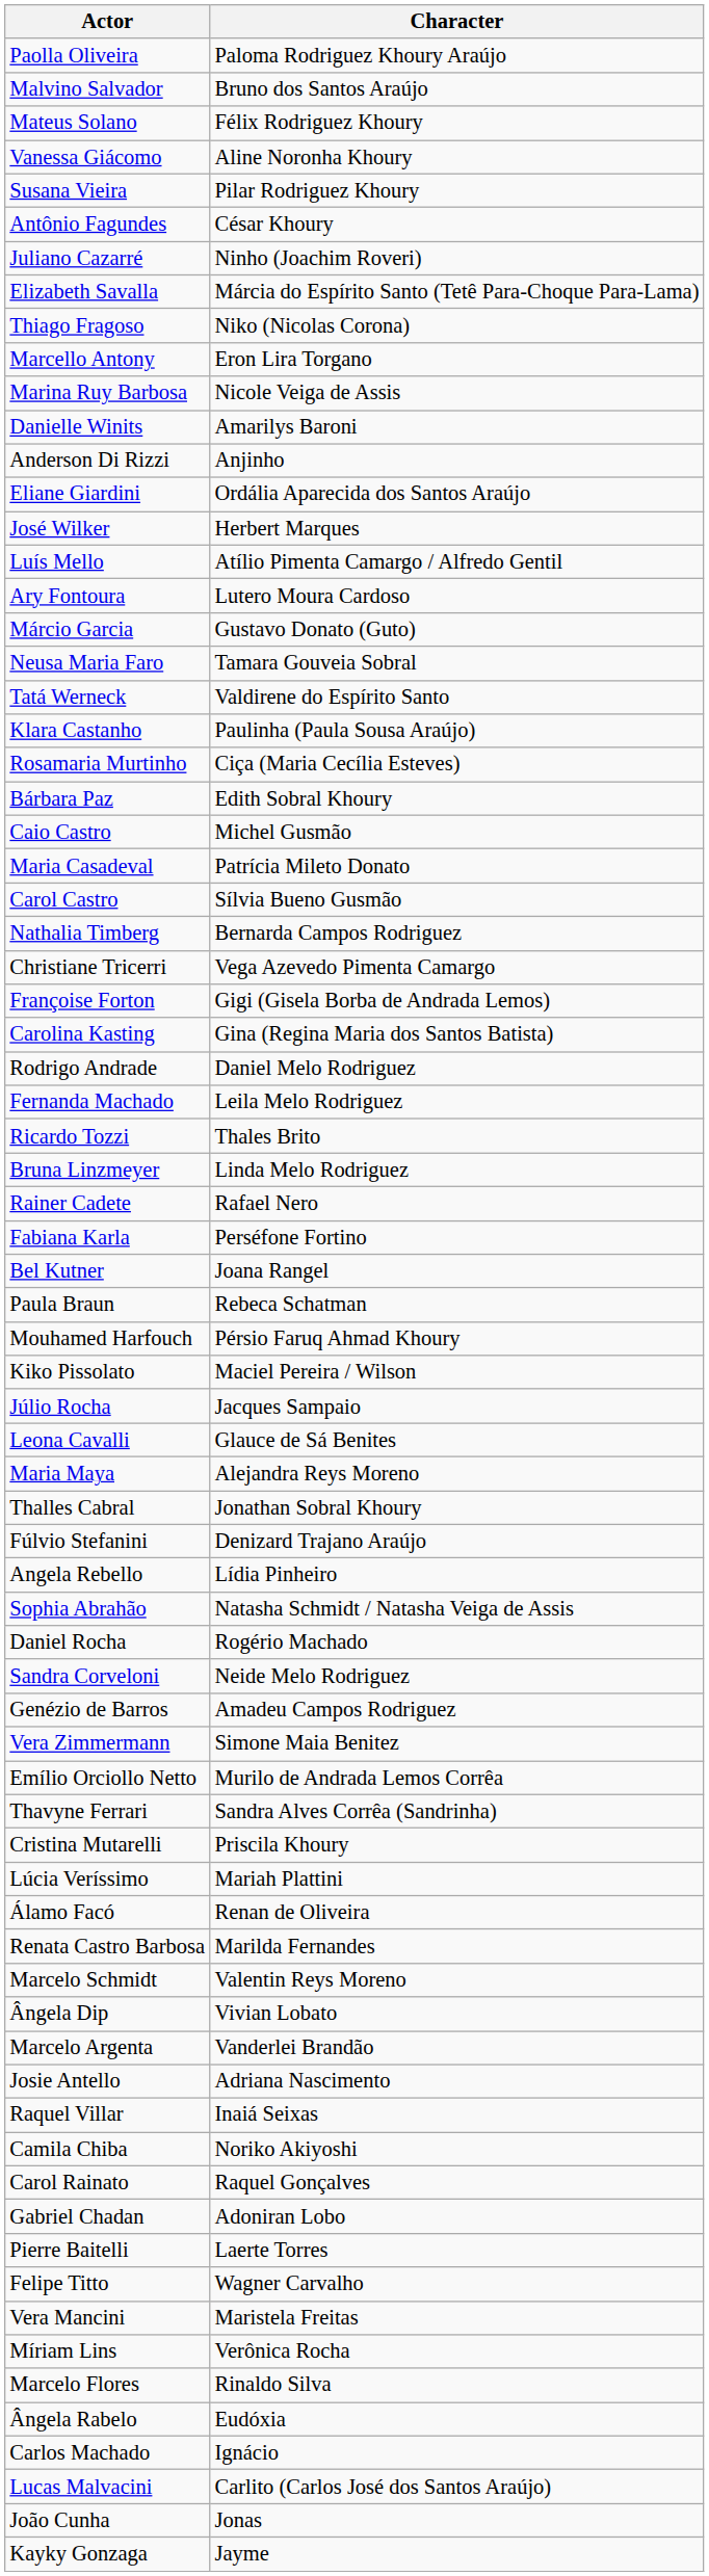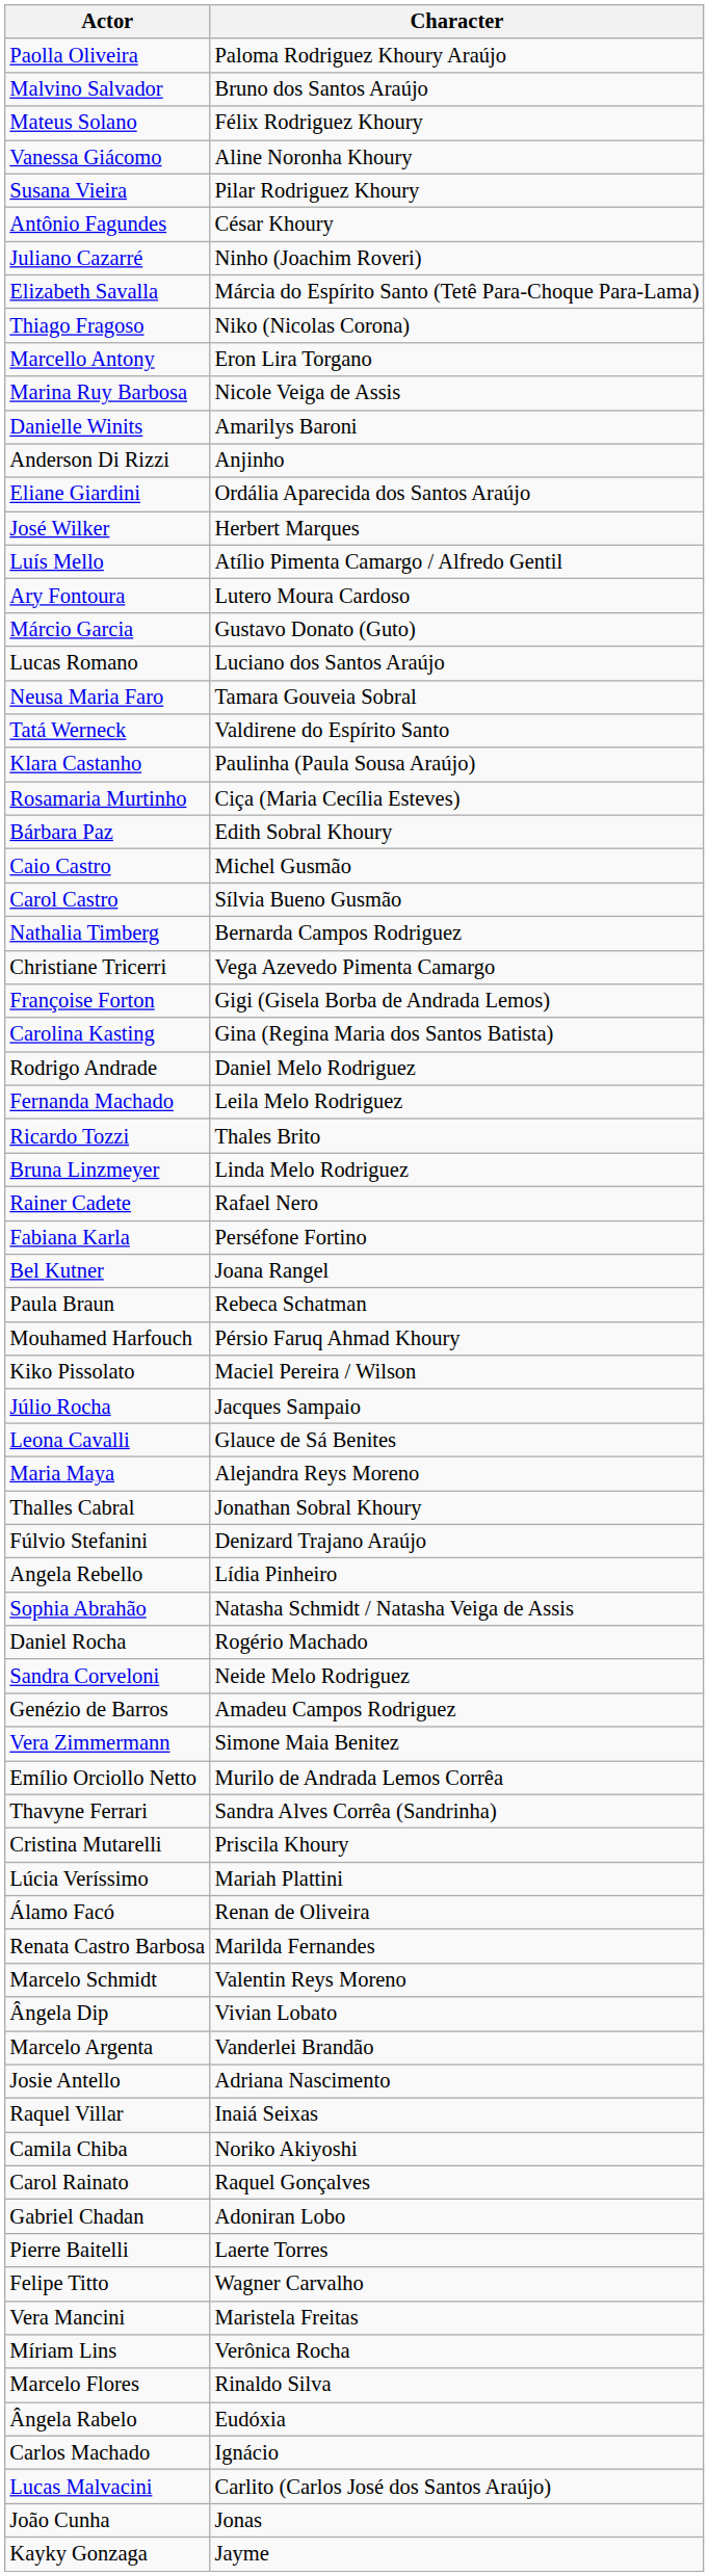 <table class="wikitable sortable">
 <tr>
 <th>Actor</th>
 <th>Character</th>
 </tr>
 <tr>
 <td><a href='#'>Paolla Oliveira</a></td>
 <td>Paloma Rodriguez Khoury Araújo</td>
 </tr>
 <tr>
 <td><a href='#'>Malvino Salvador</a></td>
 <td>Bruno dos Santos Araújo</td>
 </tr>
 <tr>
 <td><a href='#'>Mateus Solano</a></td>
 <td>Félix Rodriguez Khoury</td>
 </tr>
 <tr>
 <td><a href='#'>Vanessa Giácomo</a></td>
 <td>Aline Noronha Khoury</td>
 </tr>
 <tr>
 <td><a href='#'>Susana Vieira</a></td>
 <td>Pilar Rodriguez Khoury</td>
 </tr>
 <tr>
 <td><a href='#'>Antônio Fagundes</a></td>
 <td>César Khoury</td>
 </tr>
 <tr>
 <td><a href='#'>Juliano Cazarré</a></td>
 <td>Ninho (Joachim Roveri)</td>
 </tr>
 <tr>
 <td><a href='#'>Elizabeth Savalla</a></td>
 <td>Márcia do Espírito Santo (Tetê Para-Choque Para-Lama)</td>
 </tr>
 <tr>
 <td><a href='#'>Thiago Fragoso</a></td>
 <td>Niko (Nicolas Corona)</td>
 </tr>
 <tr>
 <td><a href='#'>Marcello Antony</a></td>
 <td>Eron Lira Torgano</td>
 </tr>
 <tr>
 <td><a href='#'>Marina Ruy Barbosa</a></td>
 <td>Nicole Veiga de Assis</td>
 </tr>
 <tr>
 <td><a href='#'>Danielle Winits</a></td>
 <td>Amarilys Baroni</td>
 </tr>
 <tr>
 <td>Anderson Di Rizzi</td>
 <td>Anjinho</td>
 </tr>
 <tr>
 <td><a href='#'>Eliane Giardini</a></td>
 <td>Ordália Aparecida dos Santos Araújo</td>
 </tr>
 <tr>
 <td><a href='#'>José Wilker</a></td>
 <td>Herbert Marques</td>
 </tr>
 <tr>
 <td><a href='#'>Luís Mello</a></td>
 <td>Atílio Pimenta Camargo / Alfredo Gentil</td>
 </tr>
 <tr>
 <td><a href='#'>Ary Fontoura</a></td>
 <td>Lutero Moura Cardoso</td>
 </tr>
 <tr>
 <td><a href='#'>Márcio Garcia</a></td>
 <td>Gustavo Donato (Guto)</td>
 </tr>
 <tr>
+<td>Lucas Romano</td>
+<td>Luciano dos Santos Araújo</td>
+</tr>
+<tr>
 <td><a href='#'>Neusa Maria Faro</a></td>
 <td>Tamara Gouveia Sobral</td>
 </tr>
 <tr>
 <td><a href='#'>Tatá Werneck</a></td>
 <td>Valdirene do Espírito Santo</td>
 </tr>
 <tr>
 <td><a href='#'>Klara Castanho</a></td>
 <td>Paulinha (Paula Sousa Araújo)</td>
 </tr>
 <tr>
 <td><a href='#'>Rosamaria Murtinho</a></td>
 <td>Ciça (Maria Cecília Esteves)</td>
 </tr>
 <tr>
 <td><a href='#'>Bárbara Paz</a></td>
 <td>Edith Sobral Khoury</td>
 </tr>
 <tr>
 <td><a href='#'>Caio Castro</a></td>
 <td>Michel Gusmão</td>
-</tr>
-<tr>
-<td><a href='#'>Maria Casadeval</a></td>
-<td>Patrícia Mileto Donato</td>
 </tr>
 <tr>
 <td><a href='#'>Carol Castro</a></td>
 <td>Sílvia Bueno Gusmão</td>
 </tr>
 <tr>
 <td><a href='#'>Nathalia Timberg</a></td>
 <td>Bernarda Campos Rodriguez</td>
 </tr>
 <tr>
 <td>Christiane Tricerri</td>
 <td>Vega Azevedo Pimenta Camargo</td>
 </tr>
 <tr>
 <td><a href='#'>Françoise Forton</a></td>
 <td>Gigi (Gisela Borba de Andrada Lemos)</td>
 </tr>
 <tr>
 <td><a href='#'>Carolina Kasting</a></td>
 <td>Gina (Regina Maria dos Santos Batista)</td>
 </tr>
 <tr>
 <td>Rodrigo Andrade</td>
 <td>Daniel Melo Rodriguez</td>
 </tr>
 <tr>
 <td><a href='#'>Fernanda Machado</a></td>
 <td>Leila Melo Rodriguez</td>
 </tr>
 <tr>
 <td><a href='#'>Ricardo Tozzi</a></td>
 <td>Thales Brito</td>
 </tr>
 <tr>
 <td><a href='#'>Bruna Linzmeyer</a></td>
 <td>Linda Melo Rodriguez</td>
 </tr>
 <tr>
 <td><a href='#'>Rainer Cadete</a></td>
 <td>Rafael Nero</td>
 </tr>
 <tr>
 <td><a href='#'>Fabiana Karla</a></td>
 <td>Perséfone Fortino</td>
 </tr>
 <tr>
 <td><a href='#'>Bel Kutner</a></td>
 <td>Joana Rangel</td>
 </tr>
 <tr>
 <td>Paula Braun</td>
 <td>Rebeca Schatman</td>
 </tr>
 <tr>
 <td>Mouhamed Harfouch</td>
 <td>Pérsio Faruq Ahmad Khoury</td>
 </tr>
 <tr>
 <td>Kiko Pissolato</td>
 <td>Maciel Pereira / Wilson</td>
 </tr>
 <tr>
 <td><a href='#'>Júlio Rocha</a></td>
 <td>Jacques Sampaio</td>
 </tr>
 <tr>
 <td><a href='#'>Leona Cavalli</a></td>
 <td>Glauce de Sá Benites</td>
 </tr>
 <tr>
 <td><a href='#'>Maria Maya</a></td>
 <td>Alejandra Reys Moreno</td>
 </tr>
 <tr>
 <td>Thalles Cabral</td>
 <td>Jonathan Sobral Khoury</td>
 </tr>
 <tr>
 <td>Fúlvio Stefanini</td>
 <td>Denizard Trajano Araújo</td>
 </tr>
 <tr>
 <td>Angela Rebello</td>
 <td>Lídia Pinheiro</td>
 </tr>
 <tr>
 <td><a href='#'>Sophia Abrahão</a></td>
 <td>Natasha Schmidt / Natasha Veiga de Assis</td>
 </tr>
 <tr>
 <td>Daniel Rocha</td>
 <td>Rogério Machado</td>
 </tr>
 <tr>
 <td><a href='#'>Sandra Corveloni</a></td>
 <td>Neide Melo Rodriguez</td>
 </tr>
 <tr>
 <td>Genézio de Barros</td>
 <td>Amadeu Campos Rodriguez</td>
 </tr>
 <tr>
 <td><a href='#'>Vera Zimmermann</a></td>
 <td>Simone Maia Benitez</td>
 </tr>
 <tr>
 <td>Emílio Orciollo Netto</td>
 <td>Murilo de Andrada Lemos Corrêa</td>
 </tr>
 <tr>
 <td>Thavyne Ferrari</td>
 <td>Sandra Alves Corrêa (Sandrinha)</td>
 </tr>
 <tr>
 <td>Cristina Mutarelli</td>
 <td>Priscila Khoury</td>
 </tr>
 <tr>
 <td>Lúcia Veríssimo</td>
 <td>Mariah Plattini</td>
 </tr>
 <tr>
 <td>Álamo Facó</td>
 <td>Renan de Oliveira</td>
 </tr>
 <tr>
 <td>Renata Castro Barbosa</td>
 <td>Marilda Fernandes</td>
 </tr>
 <tr>
 <td>Marcelo Schmidt</td>
 <td>Valentin Reys Moreno</td>
 </tr>
 <tr>
 <td>Ângela Dip</td>
 <td>Vivian Lobato</td>
 </tr>
 <tr>
 <td>Marcelo Argenta</td>
 <td>Vanderlei Brandão</td>
 </tr>
 <tr>
 <td>Josie Antello</td>
 <td>Adriana Nascimento</td>
 </tr>
 <tr>
 <td>Raquel Villar</td>
 <td>Inaiá Seixas</td>
 </tr>
 <tr>
 <td>Camila Chiba</td>
 <td>Noriko Akiyoshi</td>
 </tr>
 <tr>
 <td>Carol Rainato</td>
 <td>Raquel Gonçalves</td>
 </tr>
 <tr>
 <td>Gabriel Chadan</td>
 <td>Adoniran Lobo</td>
 </tr>
 <tr>
 <td>Pierre Baitelli</td>
 <td>Laerte Torres</td>
 </tr>
 <tr>
 <td>Felipe Titto</td>
 <td>Wagner Carvalho</td>
 </tr>
 <tr>
 <td>Vera Mancini</td>
 <td>Maristela Freitas</td>
 </tr>
 <tr>
 <td>Míriam Lins</td>
 <td>Verônica Rocha</td>
 </tr>
 <tr>
 <td>Marcelo Flores</td>
 <td>Rinaldo Silva</td>
 </tr>
 <tr>
 <td>Ângela Rabelo</td>
 <td>Eudóxia</td>
 </tr>
 <tr>
 <td>Carlos Machado</td>
 <td>Ignácio</td>
 </tr>
 <tr>
 <td><a href='#'>Lucas Malvacini</a></td>
 <td>Carlito (Carlos José dos Santos Araújo)</td>
 </tr>
 <tr>
 <td>João Cunha</td>
 <td>Jonas</td>
 </tr>
 <tr>
 <td>Kayky Gonzaga</td>
 <td>Jayme</td>
 </tr>
 <tr>
 </tr>
 </table>
